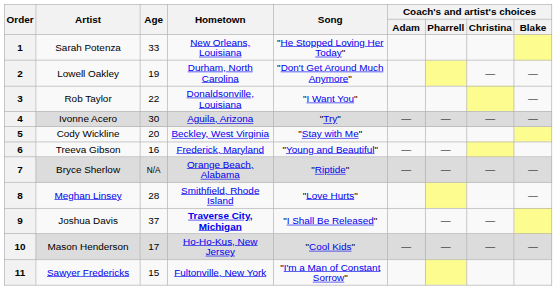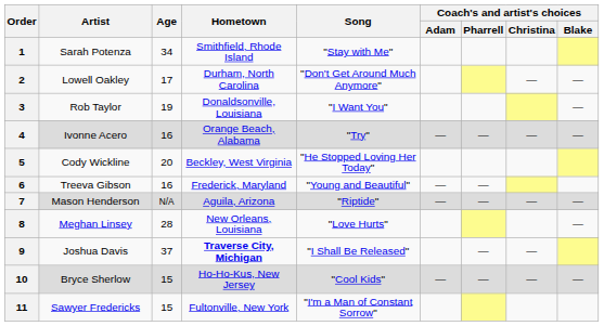 <table class="wikitable" style="text-align:center; line-height:17px; width:100%;">
 <tr>
 <th scope="col" rowspan="2" style="width:05%;">Order</th>
 <th scope="col" rowspan="2" style="width:20%;">Artist</th>
 <th scope="col" rowspan="2" style="width:05%;">Age</th>
 <th scope="col" rowspan="2" style="width:20%;">Hometown</th>
 <th scope="col" rowspan="2" style="width:22%;">Song</th>
 <th scope="col" colspan="4" style="width:28%;">Coach's and artist's choices</th>
 </tr>
 <tr>
 <th style="width:07%;">Adam</th>
 <th style="width:07%;">Pharrell</th>
 <th style="width:07%;">Christina</th>
 <th style="width:07%;">Blake</th>
 </tr>
 <tr>
 <th>1</th>
 <td>Sarah Potenza</td>
-<td>33</td>
-<td><a href='#'>New Orleans, Louisiana</a></td>
-<td>"<a href='#'>He Stopped Loving Her Today</a>"</td>
+<td>34</td>
+<td><a href='#'>Smithfield, Rhode Island</a></td>
+<td>"<a href='#'>Stay with Me</a>"</td>
 <td><strong></strong></td>
 <td><strong></strong></td>
 <td><strong></strong></td>
 <td style="background:#fdfc8f;"><strong></strong></td>
 </tr>
 <tr>
 <th>2</th>
 <td>Lowell Oakley</td>
-<td>19</td>
+<td>17</td>
 <td><a href='#'>Durham, North Carolina</a></td>
 <td>"<a href='#'>Don't Get Around Much Anymore</a>"</td>
 <td><strong></strong></td>
 <td style="background:#fdfc8f;"><strong></strong></td>
 <td>—</td>
 <td>—</td>
 </tr>
 <tr>
 <th>3</th>
 <td>Rob Taylor</td>
-<td>22</td>
+<td>19</td>
 <td><a href='#'>Donaldsonville, Louisiana</a></td>
 <td>"<a href='#'>I Want You</a>"</td>
 <td><strong></strong></td>
 <td><strong></strong></td>
 <td style="background:#fdfc8f;"><strong></strong></td>
 <td>—</td>
 </tr>
 <tr>
 <th>4</th>
 <td style="background:#DCDCDC;">Ivonne Acero</td>
-<td style="background:#DCDCDC;">30</td>
-<td style="background:#DCDCDC;"><a href='#'>Aguila, Arizona</a></td>
+<td style="background:#DCDCDC;">16</td>
+<td style="background:#DCDCDC;"><a href='#'>Orange Beach, Alabama</a></td>
 <td style="background:#DCDCDC;">"<a href='#'>Try</a>"</td>
 <td style="background:#DCDCDC;">—</td>
 <td style="background:#DCDCDC;">—</td>
 <td style="background:#DCDCDC;">—</td>
 <td style="background:#DCDCDC;">—</td>
 </tr>
 <tr>
 <th>5</th>
 <td>Cody Wickline</td>
 <td>20</td>
 <td><a href='#'>Beckley, West Virginia</a></td>
-<td>"<a href='#'>Stay with Me</a>"</td>
+<td>"<a href='#'>He Stopped Loving Her Today</a>"</td>
 <td><strong></strong></td>
 <td><strong></strong></td>
 <td><strong></strong></td>
 <td style="background:#fdfc8f;"><strong></strong></td>
 </tr>
 <tr>
 <th>6</th>
 <td>Treeva Gibson</td>
 <td>16</td>
 <td><a href='#'>Frederick, Maryland</a></td>
 <td>"<a href='#'>Young and Beautiful</a>"</td>
 <td>—</td>
 <td>—</td>
 <td style="background:#fdfc8f;"><strong></strong></td>
 <td><strong></strong></td>
 </tr>
 <tr>
 <th>7</th>
-<td style="background:#DCDCDC;">Bryce Sherlow</td>
+<td style="background:#DCDCDC;">Mason Henderson</td>
 <td style="background:#DCDCDC;"><small>N/A</small></td>
-<td style="background:#DCDCDC;"><a href='#'>Orange Beach, Alabama</a></td>
+<td style="background:#DCDCDC;"><a href='#'>Aguila, Arizona</a></td>
 <td style="background:#DCDCDC;">"<a href='#'>Riptide</a>"</td>
 <td style="background:#DCDCDC;">—</td>
 <td style="background:#DCDCDC;">—</td>
 <td style="background:#DCDCDC;">—</td>
 <td style="background:#DCDCDC;">—</td>
 </tr>
 <tr>
 <th>8</th>
 <td><a href='#'>Meghan Linsey</a></td>
 <td>28</td>
-<td><a href='#'>Smithfield, Rhode Island</a></td>
+<td><a href='#'>New Orleans, Louisiana</a></td>
 <td>"<a href='#'>Love Hurts</a>"</td>
 <td><strong></strong></td>
 <td style="background:#fdfc8f;"><strong></strong></td>
 <td><strong></strong></td>
 <td>—</td>
 </tr>
 <tr>
 <th>9</th>
 <td>Joshua Davis</td>
 <td>37</td>
 <td><strong><a href='#'>Traverse City, Michigan</a></strong></td>
 <td>"<a href='#'>I Shall Be Released</a>"</td>
 <td><strong></strong></td>
 <td>—</td>
 <td>—</td>
 <td style="background:#fdfc8f;"><strong></strong></td>
 </tr>
 <tr>
 <th>10</th>
-<td style="background:#DCDCDC;">Mason Henderson</td>
-<td style="background:#DCDCDC;">17</td>
+<td style="background:#DCDCDC;">Bryce Sherlow</td>
+<td style="background:#DCDCDC;">15</td>
 <td style="background:#DCDCDC;"><a href='#'>Ho-Ho-Kus, New Jersey</a></td>
 <td style="background:#DCDCDC;">"<a href='#'>Cool Kids</a>"</td>
 <td style="background:#DCDCDC;">—</td>
 <td style="background:#DCDCDC;">—</td>
 <td style="background:#DCDCDC;">—</td>
 <td style="background:#DCDCDC;">—</td>
 </tr>
 <tr>
 <th>11</th>
 <td><a href='#'>Sawyer Fredericks</a></td>
 <td>15</td>
 <td><a href='#'>Fultonville, New York</a></td>
 <td>"<a href='#'>I'm a Man of Constant Sorrow</a>"</td>
 <td><strong></strong></td>
 <td style="background:#fdfc8f;"><strong></strong></td>
 <td><strong></strong></td>
 <td><strong></strong></td>
 </tr>
 </table>
